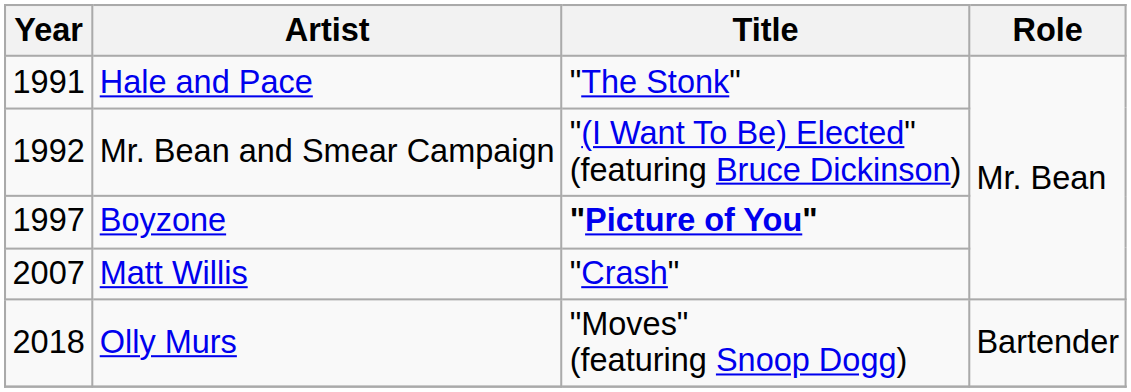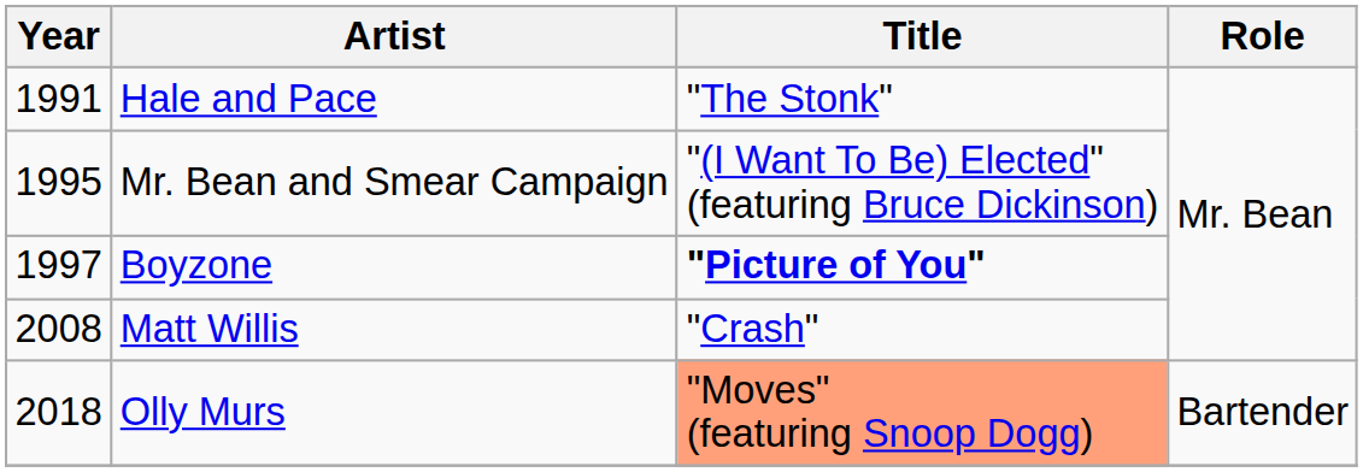 <table class="wikitable">
 <tr>
 <th>Year</th>
 <th>Artist</th>
 <th>Title</th>
 <th>Role</th>
 </tr>
 <tr>
 <td>1991</td>
 <td><a href='#'>Hale and Pace</a></td>
 <td>"<a href='#'>The Stonk</a>"</td>
 <td rowspan="4">Mr. Bean</td>
 </tr>
 <tr>
-<td>1992</td>
+<td>1995</td>
 <td>Mr. Bean and Smear Campaign</td>
 <td>"<a href='#'>(I Want To Be) Elected</a>"<br><span>(featuring <a href='#'>Bruce Dickinson</a>)</span></td>
 </tr>
 <tr>
 <td>1997</td>
 <td><a href='#'>Boyzone</a></td>
 <td><strong>"<a href='#'>Picture of You</a>"</strong></td>
 </tr>
 <tr>
-<td>2007</td>
+<td>2008</td>
 <td><a href='#'>Matt Willis</a></td>
 <td>"<a href='#'>Crash</a>"</td>
 </tr>
 <tr>
 <td>2018</td>
 <td><a href='#'>Olly Murs</a></td>
-<td>"Moves"<br><span>(featuring <a href='#'>Snoop Dogg</a>)</span></td>
+<td style="background: lightsalmon;">"Moves"<br><span>(featuring <a href='#'>Snoop Dogg</a>)</span></td>
 <td>Bartender</td>
 </tr>
 <tr>
 </tr>
 </table>
